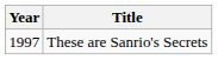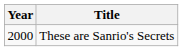 <table class="wikitable sortable">
 <tr>
 <th>Year</th>
 <th>Title</th>
 </tr>
 <tr>
-<td>1997</td>
+<td>2000</td>
 <td>These are Sanrio's Secrets</td>
 </tr>
 </table>
